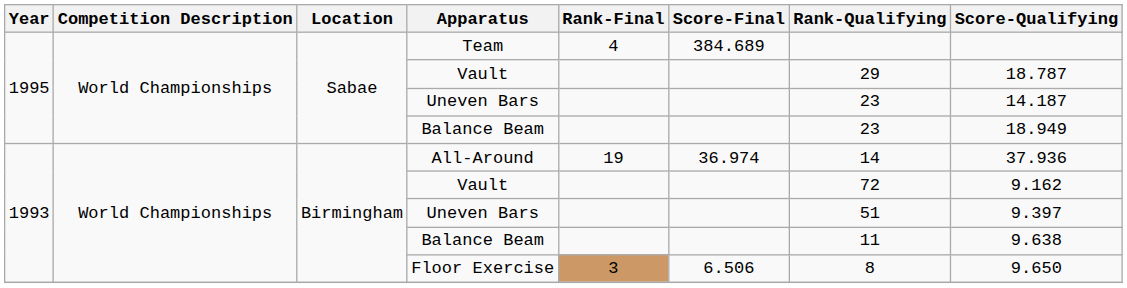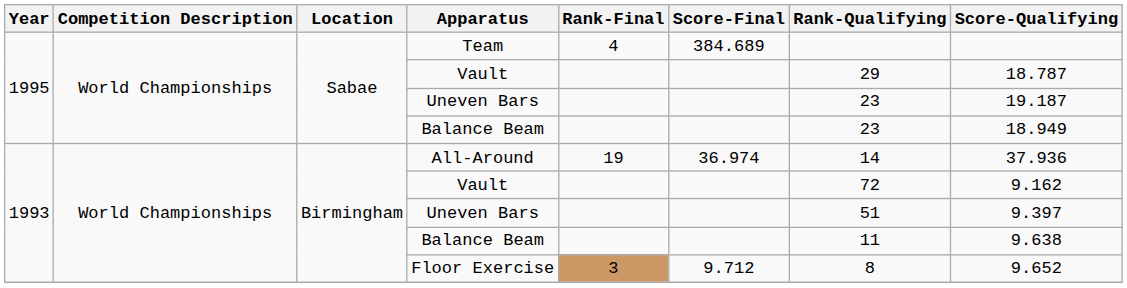 <table class="wikitable" style="text-align:center">
 <tr>
 <th>Year</th>
 <th>Competition Description</th>
 <th>Location</th>
 <th>Apparatus</th>
 <th>Rank-Final</th>
 <th>Score-Final</th>
 <th>Rank-Qualifying</th>
 <th>Score-Qualifying</th>
 </tr>
 <tr>
 <td rowspan=4>1995</td>
 <td rowspan=4>World Championships</td>
 <td rowspan=4>Sabae</td>
 <td>Team</td>
 <td>4</td>
 <td>384.689</td>
 <td></td>
 <td></td>
 </tr>
 <tr>
 <td>Vault</td>
 <td></td>
 <td></td>
 <td>29</td>
 <td>18.787</td>
 </tr>
 <tr>
 <td>Uneven Bars</td>
 <td></td>
 <td></td>
 <td>23</td>
-<td>14.187</td>
+<td>19.187</td>
 </tr>
 <tr>
 <td>Balance Beam</td>
 <td></td>
 <td></td>
 <td>23</td>
 <td>18.949</td>
 </tr>
 <tr>
 <td rowspan=5>1993</td>
 <td rowspan=5>World Championships</td>
 <td rowspan=5>Birmingham</td>
 <td>All-Around</td>
 <td>19</td>
 <td>36.974</td>
 <td>14</td>
 <td>37.936</td>
 </tr>
 <tr>
 <td>Vault</td>
 <td></td>
 <td></td>
 <td>72</td>
 <td>9.162</td>
 </tr>
 <tr>
 <td>Uneven Bars</td>
 <td></td>
 <td></td>
 <td>51</td>
 <td>9.397</td>
 </tr>
 <tr>
 <td>Balance Beam</td>
 <td></td>
 <td></td>
 <td>11</td>
 <td>9.638</td>
 </tr>
 <tr>
 <td>Floor Exercise</td>
 <td bgcolor=cc9966>3</td>
-<td>6.506</td>
+<td>9.712</td>
 <td>8</td>
-<td>9.650</td>
+<td>9.652</td>
 </tr>
 <tr>
 </tr>
 </table>
